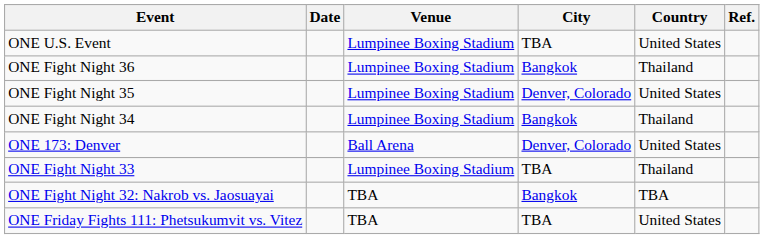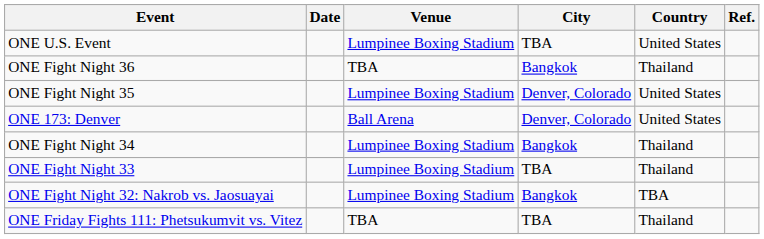 <table id="Scheduled events" class="sortable wikitable succession-box" style="font-size:90%; ">
 <tr>
 <th scope="col">Event</th>
 <th scope="col">Date</th>
 <th scope="col">Venue</th>
 <th scope="col">City</th>
 <th scope="col">Country</th>
 <th scope="col">Ref.</th>
 </tr>
 <tr>
 <td>ONE U.S. Event</td>
 <td></td>
 <td><a href='#'>Lumpinee Boxing Stadium</a></td>
 <td>TBA</td>
 <td>United States</td>
 <td></td>
 </tr>
 <tr>
 <td>ONE Fight Night 36</td>
 <td></td>
-<td><a href='#'>Lumpinee Boxing Stadium</a></td>
+<td>TBA</td>
 <td><a href='#'>Bangkok</a></td>
 <td>Thailand</td>
 <td></td>
 </tr>
 <tr>
 <td>ONE Fight Night 35</td>
 <td></td>
 <td><a href='#'>Lumpinee Boxing Stadium</a></td>
 <td><a href='#'>Denver, Colorado</a></td>
 <td>United States</td>
 <td></td>
 </tr>
 <tr>
+<td><a href='#'>ONE 173: Denver</a></td>
+<td></td>
+<td><a href='#'>Ball Arena</a></td>
+<td><a href='#'>Denver, Colorado</a></td>
+<td>United States</td>
+<td></td>
+</tr>
+<tr>
 <td>ONE Fight Night 34</td>
 <td></td>
 <td><a href='#'>Lumpinee Boxing Stadium</a></td>
 <td><a href='#'>Bangkok</a></td>
 <td>Thailand</td>
-<td></td>
-</tr>
-<tr>
-<td><a href='#'>ONE 173: Denver</a></td>
-<td></td>
-<td><a href='#'>Ball Arena</a></td>
-<td><a href='#'>Denver, Colorado</a></td>
-<td>United States</td>
 <td></td>
 </tr>
 <tr>
 <td><a href='#'>ONE Fight Night 33</a></td>
 <td></td>
 <td><a href='#'>Lumpinee Boxing Stadium</a></td>
 <td>TBA</td>
 <td>Thailand</td>
 <td></td>
 </tr>
 <tr>
 <td><a href='#'>ONE Fight Night 32: Nakrob vs. Jaosuayai</a></td>
 <td></td>
-<td>TBA</td>
+<td><a href='#'>Lumpinee Boxing Stadium</a></td>
 <td><a href='#'>Bangkok</a></td>
 <td>TBA</td>
 <td></td>
 </tr>
 <tr>
 <td><a href='#'>ONE Friday Fights 111: Phetsukumvit vs. Vitez</a></td>
 <td></td>
 <td>TBA</td>
 <td>TBA</td>
-<td>United States</td>
+<td>Thailand</td>
 <td></td>
 </tr>
 </table>
